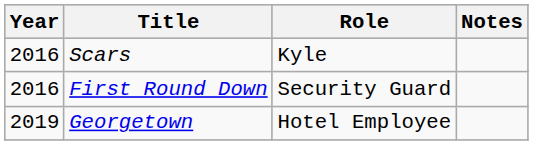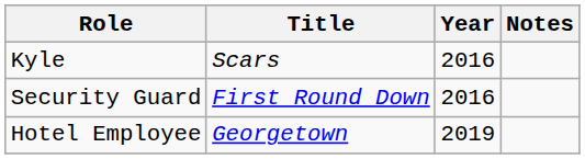 <table class="wikitable sortable">
 <tr>
+<th>Role</th>
+<th>Title</th>
 <th>Year</th>
-<th>Title</th>
-<th>Role</th>
 <th class="unsortable">Notes</th>
 </tr>
 <tr>
+<td>Kyle</td>
+<td><em>Scars</em></td>
 <td>2016</td>
-<td><em>Scars</em></td>
-<td>Kyle</td>
 <td></td>
 </tr>
 <tr>
+<td>Security Guard</td>
+<td><em><a href='#'>First Round Down</a></em></td>
 <td>2016</td>
-<td><em><a href='#'>First Round Down</a></em></td>
-<td>Security Guard</td>
 <td></td>
 </tr>
 <tr>
+<td>Hotel Employee</td>
+<td><a href='#'><em>Georgetown</em></a></td>
 <td>2019</td>
-<td><a href='#'><em>Georgetown</em></a></td>
-<td>Hotel Employee</td>
 <td></td>
 </tr>
 </table>
